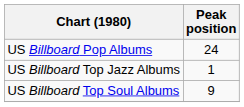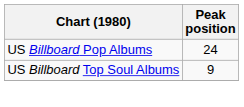 <table class="wikitable sortable">
 <tr>
 <th>Chart (1980)</th>
 <th>Peak<br>position</th>
 </tr>
 <tr>
 <td>US <a href='#'><em>Billboard</em> Pop Albums</a></td>
 <td align=center>24</td>
 </tr>
 <tr>
-<td>US <em>Billboard</em> Top Jazz Albums</td>
-<td align=center>1</td>
-</tr>
-<tr>
 <td>US <em>Billboard</em> <a href='#'>Top Soul Albums</a></td>
 <td align=center>9</td>
 </tr>
 <tr>
 </tr>
 </table>
